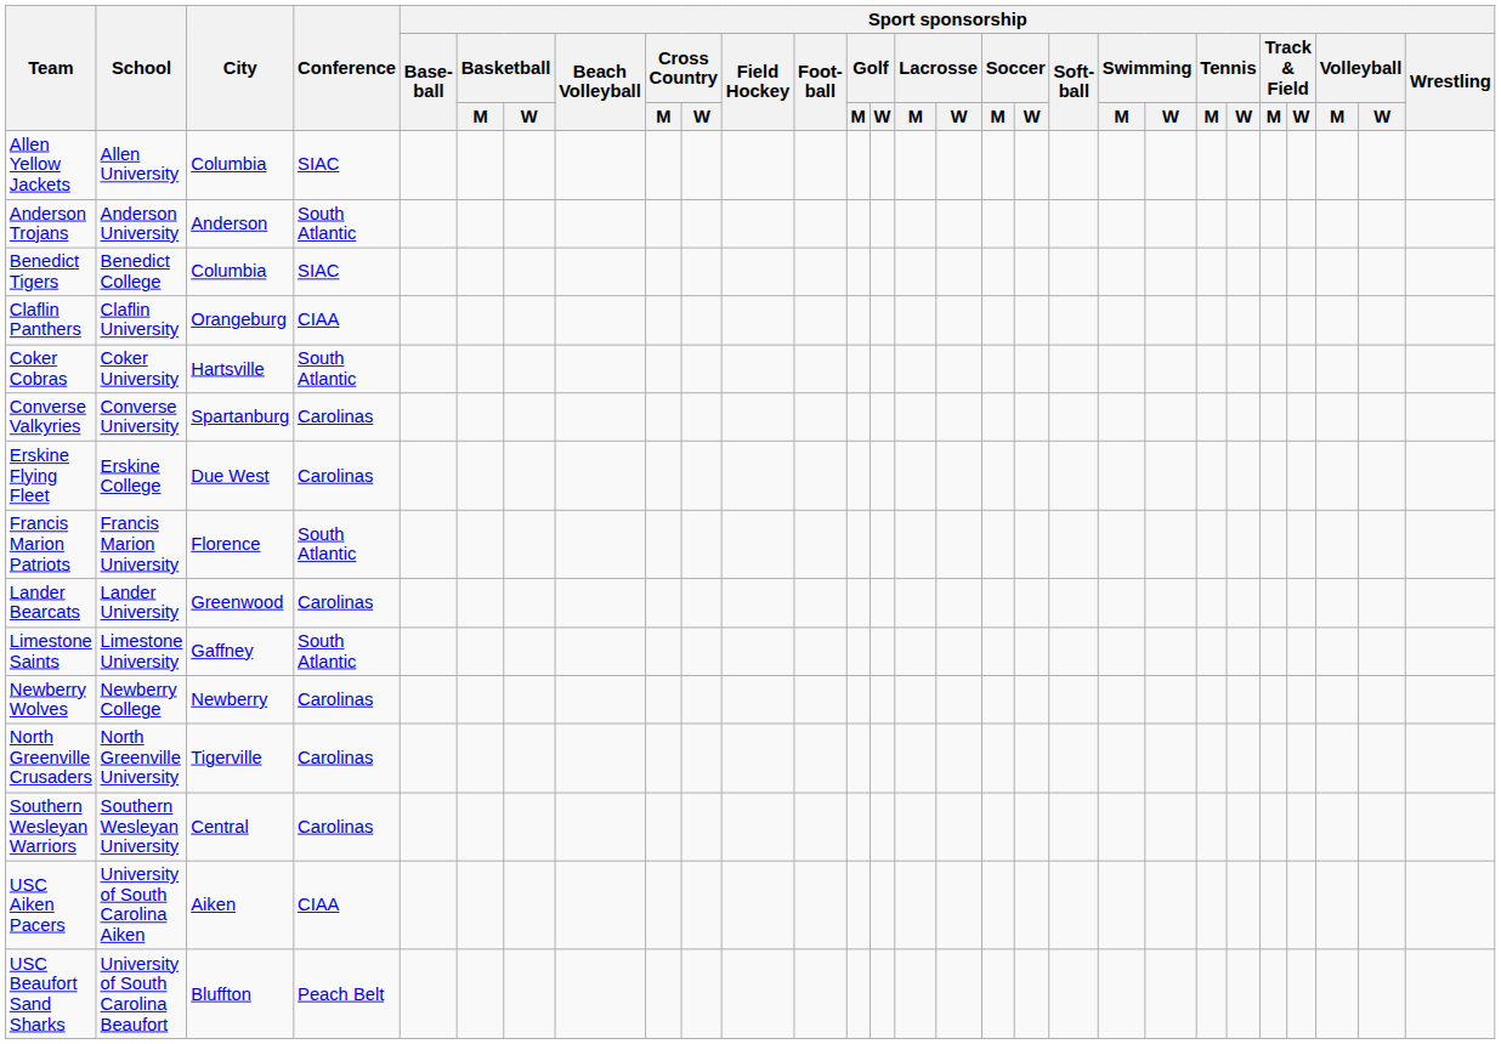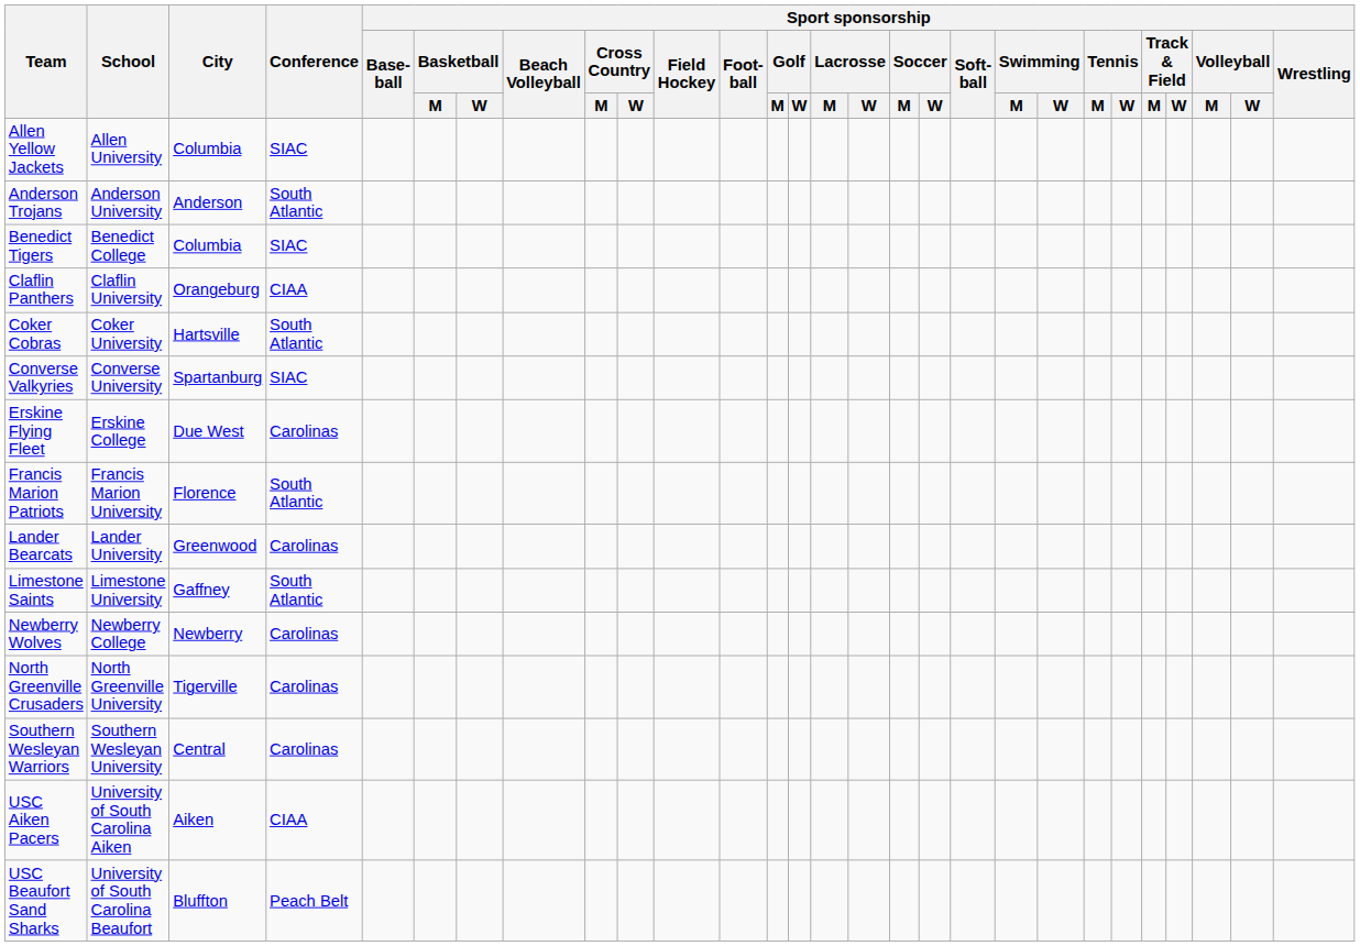 <table class="sortable wikitable">
 <tr>
 <th rowspan=3>Team</th>
 <th rowspan=3>School</th>
 <th rowspan=3>City</th>
 <th rowspan=3>Conference</th>
 <th colspan=25>Sport sponsorship</th>
 </tr>
 <tr>
 <th rowspan=2>Base-<br>ball</th>
 <th colspan=2>Basketball</th>
 <th rowspan=2>Beach Volleyball</th>
 <th colspan=2>Cross Country</th>
 <th rowspan=2>Field Hockey</th>
 <th rowspan=2>Foot-<br>ball</th>
 <th colspan=2>Golf</th>
 <th colspan=2>Lacrosse</th>
 <th colspan=2>Soccer</th>
 <th rowspan=2>Soft-<br>ball</th>
 <th colspan=2>Swimming</th>
 <th colspan=2>Tennis</th>
 <th colspan=2>Track & Field</th>
 <th colspan=2>Volleyball</th>
 <th rowspan=2>Wrestling</th>
 </tr>
 <tr>
 <th>M</th>
 <th>W</th>
 <th>M</th>
 <th>W</th>
 <th>M</th>
 <th>W</th>
 <th>M</th>
 <th>W</th>
 <th>M</th>
 <th>W</th>
 <th>M</th>
 <th>W</th>
 <th>M</th>
 <th>W</th>
 <th>M</th>
 <th>W</th>
 <th>M</th>
 <th>W</th>
 </tr>
 <tr>
 <td><a href='#'>Allen Yellow Jackets</a></td>
 <td><a href='#'>Allen University</a></td>
 <td><a href='#'>Columbia</a></td>
 <td><a href='#'>SIAC</a></td>
 <td></td>
 <td></td>
 <td></td>
 <td></td>
 <td></td>
 <td></td>
 <td></td>
 <td></td>
 <td></td>
 <td></td>
 <td></td>
 <td></td>
 <td></td>
 <td></td>
 <td></td>
 <td></td>
 <td></td>
 <td></td>
 <td></td>
 <td></td>
 <td></td>
 <td></td>
 <td></td>
 <td></td>
 </tr>
 <tr>
 <td><a href='#'>Anderson Trojans</a></td>
 <td><a href='#'>Anderson University</a></td>
 <td><a href='#'>Anderson</a></td>
 <td><a href='#'>South Atlantic</a></td>
 <td></td>
 <td></td>
 <td></td>
 <td></td>
 <td></td>
 <td></td>
 <td></td>
 <td></td>
 <td></td>
 <td></td>
 <td></td>
 <td></td>
 <td></td>
 <td></td>
 <td></td>
 <td></td>
 <td></td>
 <td></td>
 <td></td>
 <td></td>
 <td></td>
 <td></td>
 <td></td>
 <td></td>
 </tr>
 <tr>
 <td><a href='#'>Benedict Tigers</a></td>
 <td><a href='#'>Benedict College</a></td>
 <td><a href='#'>Columbia</a></td>
 <td><a href='#'>SIAC</a></td>
 <td></td>
 <td></td>
 <td></td>
 <td></td>
 <td></td>
 <td></td>
 <td></td>
 <td></td>
 <td></td>
 <td></td>
 <td></td>
 <td></td>
 <td></td>
 <td></td>
 <td></td>
 <td></td>
 <td></td>
 <td></td>
 <td></td>
 <td></td>
 <td></td>
 <td></td>
 <td></td>
 <td></td>
 </tr>
 <tr>
 <td><a href='#'>Claflin Panthers</a></td>
 <td><a href='#'>Claflin University</a></td>
 <td><a href='#'>Orangeburg</a></td>
 <td><a href='#'>CIAA</a></td>
 <td></td>
 <td></td>
 <td></td>
 <td></td>
 <td></td>
 <td></td>
 <td></td>
 <td></td>
 <td></td>
 <td></td>
 <td></td>
 <td></td>
 <td></td>
 <td></td>
 <td></td>
 <td></td>
 <td></td>
 <td></td>
 <td></td>
 <td></td>
 <td></td>
 <td></td>
 <td></td>
 <td></td>
 </tr>
 <tr>
 <td><a href='#'>Coker Cobras</a></td>
 <td><a href='#'>Coker University</a></td>
 <td><a href='#'>Hartsville</a></td>
 <td><a href='#'>South Atlantic</a></td>
 <td></td>
 <td></td>
 <td></td>
 <td></td>
 <td></td>
 <td></td>
 <td></td>
 <td></td>
 <td></td>
 <td></td>
 <td></td>
 <td></td>
 <td></td>
 <td></td>
 <td></td>
 <td></td>
 <td></td>
 <td></td>
 <td></td>
 <td></td>
 <td></td>
 <td></td>
 <td></td>
 <td></td>
 </tr>
 <tr>
 <td><a href='#'>Converse Valkyries</a></td>
 <td><a href='#'>Converse University</a></td>
 <td><a href='#'>Spartanburg</a></td>
-<td><a href='#'>Carolinas</a></td>
+<td><a href='#'>SIAC</a></td>
 <td></td>
 <td></td>
 <td></td>
 <td></td>
 <td></td>
 <td></td>
 <td></td>
 <td></td>
 <td></td>
 <td></td>
 <td></td>
 <td></td>
 <td></td>
 <td></td>
 <td></td>
 <td></td>
 <td></td>
 <td></td>
 <td></td>
 <td></td>
 <td></td>
 <td></td>
 <td></td>
 <td></td>
 </tr>
 <tr>
 <td><a href='#'>Erskine Flying Fleet</a></td>
 <td><a href='#'>Erskine College</a></td>
 <td><a href='#'>Due West</a></td>
 <td><a href='#'>Carolinas</a></td>
 <td></td>
 <td></td>
 <td></td>
 <td></td>
 <td></td>
 <td></td>
 <td></td>
 <td> </td>
 <td></td>
 <td></td>
 <td></td>
 <td></td>
 <td></td>
 <td></td>
 <td></td>
 <td></td>
 <td></td>
 <td></td>
 <td></td>
 <td></td>
 <td></td>
 <td></td>
 <td></td>
 <td></td>
 </tr>
 <tr>
 <td><a href='#'>Francis Marion Patriots</a></td>
 <td><a href='#'>Francis Marion University</a></td>
 <td><a href='#'>Florence</a></td>
 <td><a href='#'>South Atlantic</a></td>
 <td></td>
 <td></td>
 <td></td>
 <td></td>
 <td></td>
 <td></td>
 <td></td>
 <td></td>
 <td></td>
 <td></td>
 <td></td>
 <td></td>
 <td></td>
 <td></td>
 <td></td>
 <td></td>
 <td></td>
 <td></td>
 <td></td>
 <td></td>
 <td></td>
 <td></td>
 <td></td>
 <td></td>
 </tr>
 <tr>
 <td><a href='#'>Lander Bearcats</a></td>
 <td><a href='#'>Lander University</a></td>
 <td><a href='#'>Greenwood</a></td>
 <td><a href='#'>Carolinas</a></td>
 <td></td>
 <td></td>
 <td></td>
 <td></td>
 <td></td>
 <td></td>
 <td></td>
 <td></td>
 <td></td>
 <td></td>
 <td></td>
 <td></td>
 <td></td>
 <td></td>
 <td></td>
 <td></td>
 <td></td>
 <td></td>
 <td></td>
 <td></td>
 <td></td>
 <td></td>
 <td></td>
 <td></td>
 </tr>
 <tr>
 <td><a href='#'>Limestone Saints</a></td>
 <td><a href='#'>Limestone University</a></td>
 <td><a href='#'>Gaffney</a></td>
 <td><a href='#'>South Atlantic</a></td>
 <td></td>
 <td></td>
 <td></td>
 <td></td>
 <td></td>
 <td></td>
 <td></td>
 <td></td>
 <td></td>
 <td></td>
 <td></td>
 <td></td>
 <td></td>
 <td></td>
 <td></td>
 <td></td>
 <td></td>
 <td></td>
 <td></td>
 <td></td>
 <td></td>
 <td></td>
 <td></td>
 <td></td>
 </tr>
 <tr>
 <td><a href='#'>Newberry Wolves</a></td>
 <td><a href='#'>Newberry College</a></td>
 <td><a href='#'>Newberry</a></td>
 <td><a href='#'>Carolinas</a></td>
 <td></td>
 <td></td>
 <td></td>
 <td></td>
 <td></td>
 <td></td>
 <td></td>
 <td></td>
 <td></td>
 <td></td>
 <td></td>
 <td></td>
 <td></td>
 <td></td>
 <td></td>
 <td></td>
 <td></td>
 <td></td>
 <td></td>
 <td></td>
 <td></td>
 <td></td>
 <td></td>
 <td></td>
 </tr>
 <tr>
 <td><a href='#'>North Greenville Crusaders</a></td>
 <td><a href='#'>North Greenville University</a></td>
 <td><a href='#'>Tigerville</a></td>
 <td><a href='#'>Carolinas</a></td>
 <td></td>
 <td></td>
 <td></td>
 <td></td>
 <td></td>
 <td></td>
 <td></td>
 <td></td>
 <td></td>
 <td></td>
 <td></td>
 <td></td>
 <td></td>
 <td></td>
 <td></td>
 <td></td>
 <td></td>
 <td></td>
 <td></td>
 <td></td>
 <td></td>
 <td></td>
 <td></td>
 <td></td>
 </tr>
 <tr>
 <td><a href='#'>Southern Wesleyan Warriors</a></td>
 <td><a href='#'>Southern Wesleyan University</a></td>
 <td><a href='#'>Central</a></td>
 <td><a href='#'>Carolinas</a></td>
 <td></td>
 <td></td>
 <td></td>
 <td></td>
 <td></td>
 <td></td>
 <td></td>
 <td></td>
 <td></td>
 <td></td>
 <td></td>
 <td></td>
 <td></td>
 <td></td>
 <td></td>
 <td></td>
 <td></td>
 <td></td>
 <td></td>
 <td></td>
 <td></td>
 <td></td>
 <td></td>
 <td></td>
 </tr>
 <tr>
 <td><a href='#'>USC Aiken Pacers</a></td>
 <td><a href='#'>University of South Carolina Aiken</a></td>
 <td><a href='#'>Aiken</a></td>
 <td><a href='#'>CIAA</a></td>
 <td></td>
 <td></td>
 <td></td>
 <td></td>
 <td></td>
 <td></td>
 <td></td>
 <td></td>
 <td></td>
 <td></td>
 <td></td>
 <td></td>
 <td></td>
 <td></td>
 <td></td>
 <td></td>
 <td></td>
 <td></td>
 <td></td>
 <td></td>
 <td></td>
 <td></td>
 <td></td>
 <td></td>
 </tr>
 <tr>
 <td><a href='#'>USC Beaufort Sand Sharks</a></td>
 <td><a href='#'>University of South Carolina Beaufort</a></td>
 <td><a href='#'>Bluffton</a></td>
 <td><a href='#'>Peach Belt</a> </td>
 <td></td>
 <td></td>
 <td></td>
 <td></td>
 <td></td>
 <td></td>
 <td></td>
 <td></td>
 <td></td>
 <td></td>
 <td></td>
 <td></td>
 <td></td>
 <td></td>
 <td></td>
 <td></td>
 <td></td>
 <td></td>
 <td></td>
 <td></td>
 <td></td>
 <td></td>
 <td></td>
 <td></td>
 </tr>
 </table>
